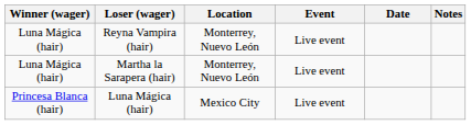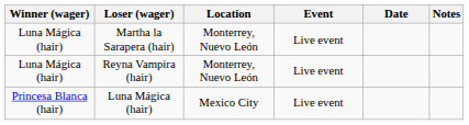 <table class="wikitable sortable" width=100%  style="text-align: center">
 <tr>
 <th width=20% scope="col">Winner (wager)</th>
 <th width=20% scope="col">Loser (wager)</th>
 <th width=20% scope="col">Location</th>
 <th width=20% scope="col">Event</th>
 <th width=15% scope="col">Date</th>
 <th class="unsortable" width=5% scope="col">Notes</th>
 </tr>
 <tr>
 <td>Luna Mágica (hair)</td>
-<td>Reyna Vampira (hair)</td>
+<td>Martha la Sarapera (hair)</td>
 <td>Monterrey, Nuevo León</td>
 <td>Live event</td>
 <td></td>
 <td></td>
 </tr>
 <tr>
 <td>Luna Mágica (hair)</td>
-<td>Martha la Sarapera (hair)</td>
+<td>Reyna Vampira (hair)</td>
 <td>Monterrey, Nuevo León</td>
 <td>Live event</td>
 <td></td>
 <td></td>
 </tr>
 <tr>
 <td><a href='#'>Princesa Blanca</a> (hair)</td>
 <td>Luna Mágica (hair)</td>
 <td>Mexico City</td>
 <td>Live event</td>
 <td></td>
 <td></td>
 </tr>
 </table>
